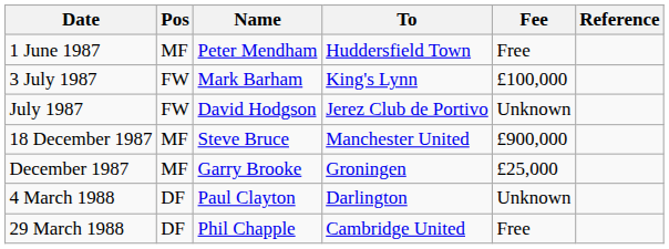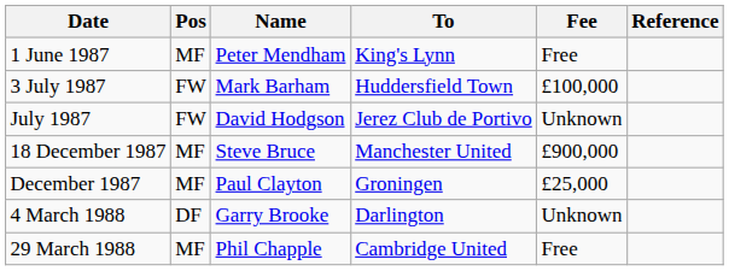 <table class="wikitable">
 <tr>
 <th>Date</th>
 <th>Pos</th>
 <th>Name</th>
 <th>To</th>
 <th>Fee</th>
 <th>Reference</th>
 </tr>
 <tr>
 <td>1 June 1987</td>
 <td>MF</td>
 <td><a href='#'>Peter Mendham</a></td>
-<td><a href='#'>Huddersfield Town</a></td>
+<td><a href='#'>King's Lynn</a></td>
 <td>Free</td>
 <td></td>
 </tr>
 <tr>
 <td>3 July 1987</td>
 <td>FW</td>
 <td><a href='#'>Mark Barham</a></td>
-<td><a href='#'>King's Lynn</a></td>
+<td><a href='#'>Huddersfield Town</a></td>
 <td>£100,000</td>
 <td></td>
 </tr>
 <tr>
 <td>July 1987</td>
 <td>FW</td>
 <td><a href='#'>David Hodgson</a></td>
 <td><a href='#'>Jerez Club de Portivo</a></td>
 <td>Unknown</td>
 <td></td>
 </tr>
 <tr>
 <td>18 December 1987</td>
 <td>MF</td>
 <td><a href='#'>Steve Bruce</a></td>
 <td><a href='#'>Manchester United</a></td>
 <td>£900,000</td>
 <td></td>
 </tr>
 <tr>
 <td>December 1987</td>
 <td>MF</td>
-<td><a href='#'>Garry Brooke</a></td>
+<td><a href='#'>Paul Clayton</a></td>
 <td><a href='#'>Groningen</a></td>
 <td>£25,000</td>
 <td></td>
 </tr>
 <tr>
 <td>4 March 1988</td>
 <td>DF</td>
-<td><a href='#'>Paul Clayton</a></td>
+<td><a href='#'>Garry Brooke</a></td>
 <td><a href='#'>Darlington</a></td>
 <td>Unknown</td>
 <td></td>
 </tr>
 <tr>
 <td>29 March 1988</td>
-<td>DF</td>
+<td>MF</td>
 <td><a href='#'>Phil Chapple</a></td>
 <td><a href='#'>Cambridge United</a></td>
 <td>Free</td>
 <td></td>
 </tr>
 </table>
